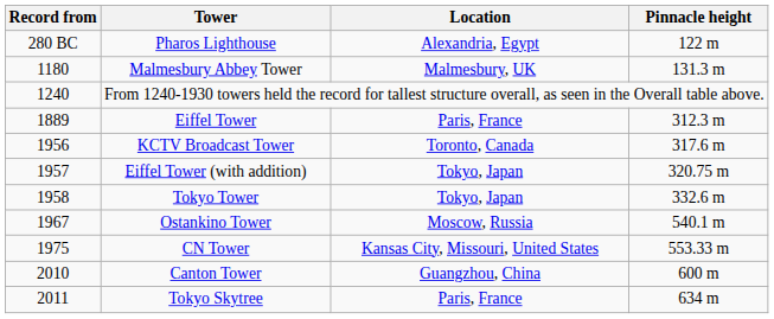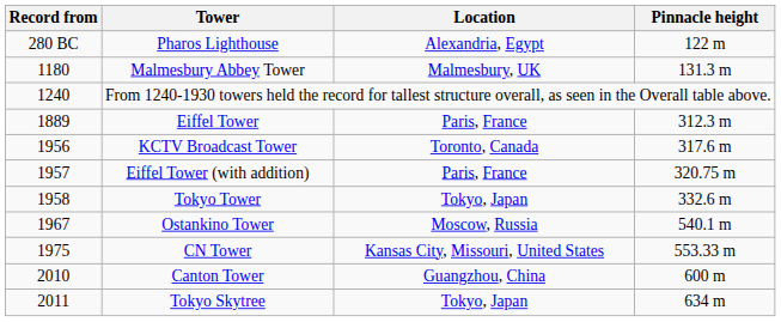 <table class="sortable wikitable" style="text-align: center;" cellpadding="2">
 <tr style="background: #ececec;">
 <th>Record from</th>
 <th>Tower</th>
 <th>Location</th>
 <th>Pinnacle height</th>
 </tr>
 <tr>
 <td>280 BC</td>
 <td><a href='#'>Pharos Lighthouse</a></td>
 <td><a href='#'>Alexandria</a>, <a href='#'>Egypt</a></td>
 <td>122 m</td>
 </tr>
 <tr>
 <td>1180</td>
 <td><a href='#'>Malmesbury Abbey</a> Tower</td>
 <td><a href='#'>Malmesbury</a>, <a href='#'>UK</a></td>
 <td>131.3 m</td>
 </tr>
 <tr>
 <td>1240</td>
 <td colspan="3">From 1240-1930 towers held the record for tallest structure overall, as seen in the Overall table above.</td>
 </tr>
 <tr>
 <td>1889</td>
 <td><a href='#'>Eiffel Tower</a></td>
 <td><a href='#'>Paris</a>, <a href='#'>France</a></td>
 <td>312.3 m</td>
 </tr>
 <tr>
 <td>1956</td>
 <td><a href='#'>KCTV Broadcast Tower</a></td>
 <td><a href='#'>Toronto</a>, <a href='#'>Canada</a></td>
 <td>317.6 m</td>
 </tr>
 <tr>
 <td>1957</td>
 <td><a href='#'>Eiffel Tower</a> (with addition)</td>
-<td><a href='#'>Tokyo</a>, <a href='#'>Japan</a></td>
+<td><a href='#'>Paris</a>, <a href='#'>France</a></td>
 <td>320.75 m</td>
 </tr>
 <tr>
 <td>1958</td>
 <td><a href='#'>Tokyo Tower</a></td>
 <td><a href='#'>Tokyo</a>, <a href='#'>Japan</a></td>
 <td>332.6 m</td>
 </tr>
 <tr>
 <td>1967</td>
 <td><a href='#'>Ostankino Tower</a></td>
 <td><a href='#'>Moscow</a>, <a href='#'>Russia</a></td>
 <td>540.1 m</td>
 </tr>
 <tr>
 <td>1975</td>
 <td><a href='#'>CN Tower</a></td>
 <td><a href='#'>Kansas City</a>, <a href='#'>Missouri</a>, <a href='#'>United States</a></td>
 <td>553.33 m</td>
 </tr>
 <tr>
 <td>2010</td>
 <td><a href='#'>Canton Tower</a></td>
 <td><a href='#'>Guangzhou</a>, <a href='#'>China</a></td>
 <td>600 m</td>
 </tr>
 <tr>
 <td>2011</td>
 <td><a href='#'>Tokyo Skytree</a></td>
-<td><a href='#'>Paris</a>, <a href='#'>France</a></td>
+<td><a href='#'>Tokyo</a>, <a href='#'>Japan</a></td>
 <td>634 m</td>
 </tr>
 </table>
